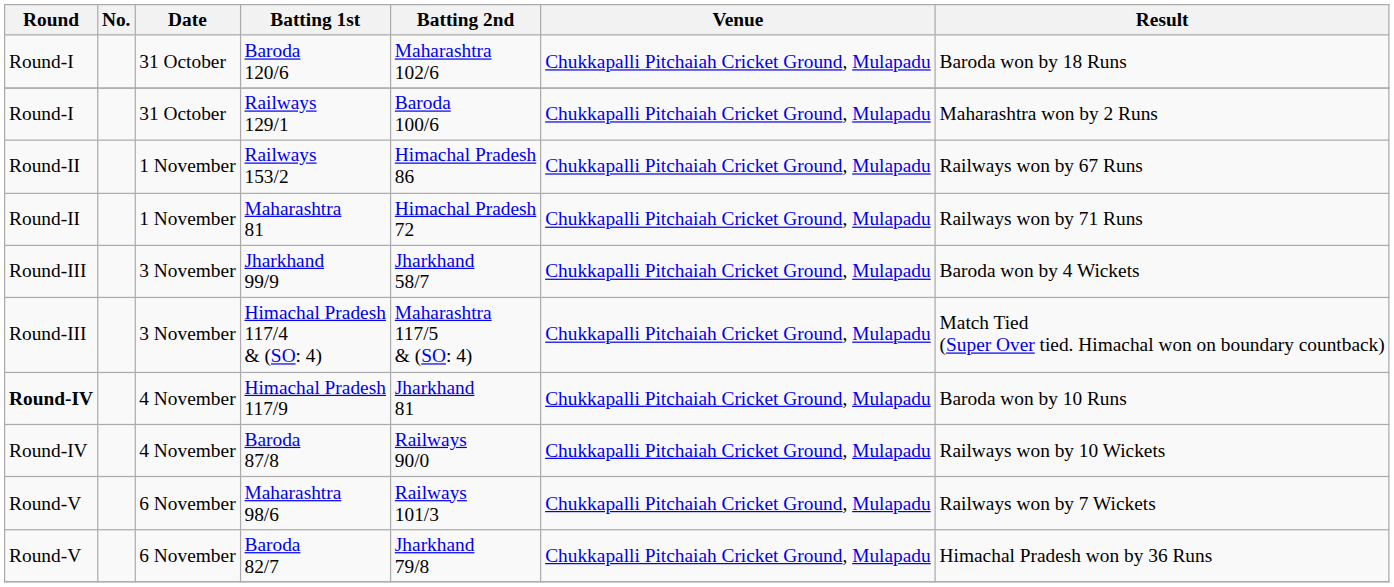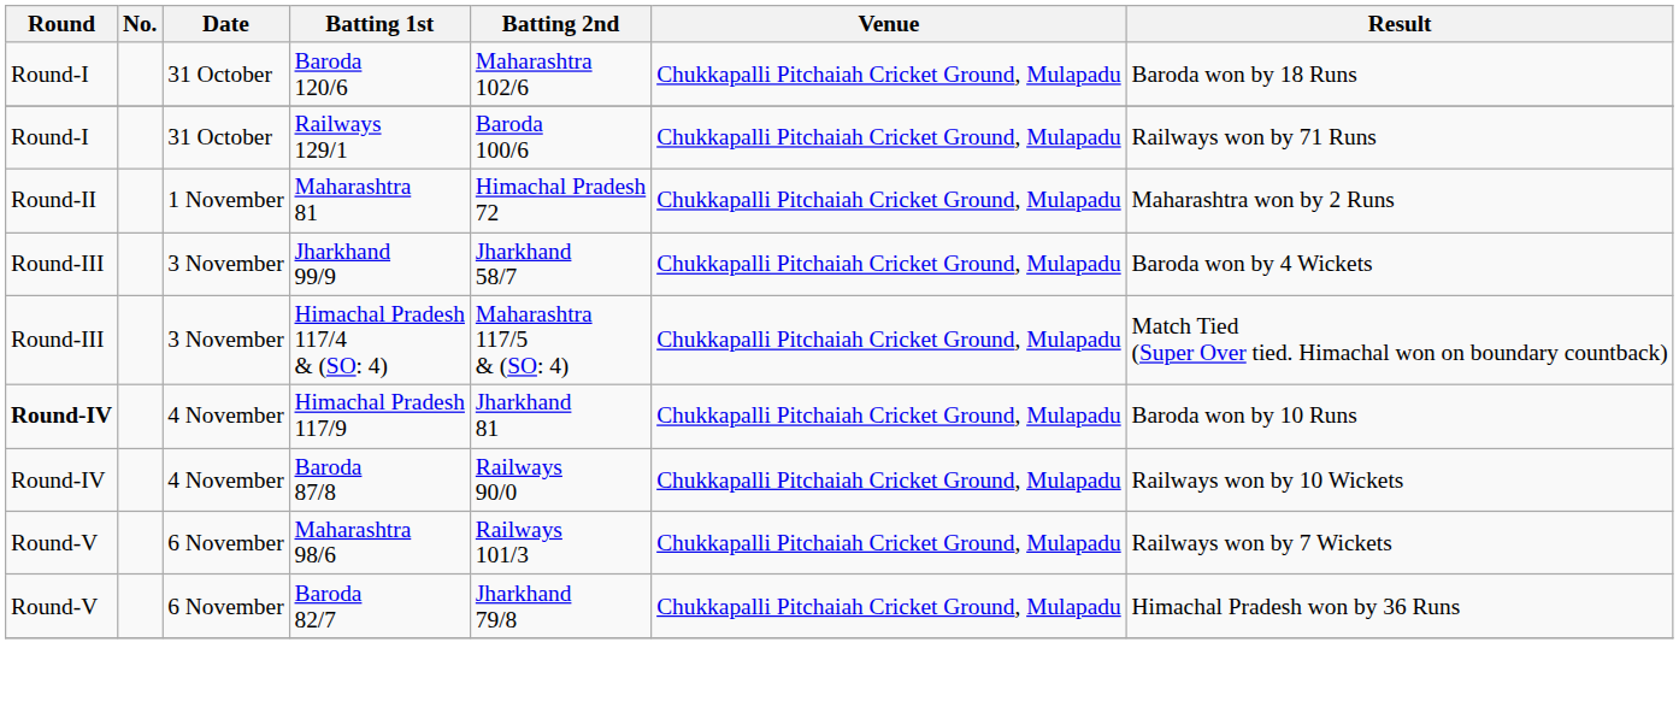 <table class="wikitable collapsible sortable collapsed">
 <tr>
 <th>Round</th>
 <th>No.</th>
 <th>Date</th>
 <th>Batting 1st</th>
 <th>Batting 2nd</th>
 <th>Venue</th>
 <th>Result</th>
 </tr>
 <tr>
 <td>Round-I</td>
 <td></td>
 <td>31 October</td>
 <td><a href='#'>Baroda</a><br>120/6</td>
 <td><a href='#'>Maharashtra</a><br>102/6</td>
 <td><a href='#'>Chukkapalli Pitchaiah Cricket Ground</a>, <a href='#'>Mulapadu</a></td>
 <td>Baroda won by 18 Runs</td>
 </tr>
 <tr>
 </tr>
 <tr>
 <td>Round-I</td>
 <td></td>
 <td>31 October</td>
 <td><a href='#'>Railways</a><br>129/1</td>
 <td><a href='#'>Baroda</a><br>100/6</td>
 <td><a href='#'>Chukkapalli Pitchaiah Cricket Ground</a>, <a href='#'>Mulapadu</a></td>
-<td>Maharashtra won by 2 Runs</td>
-</tr>
-<tr>
-<td>Round-II</td>
-<td></td>
-<td>1 November</td>
-<td><a href='#'>Railways</a><br>153/2</td>
-<td><a href='#'>Himachal Pradesh</a><br>86</td>
-<td><a href='#'>Chukkapalli Pitchaiah Cricket Ground</a>, <a href='#'>Mulapadu</a></td>
-<td>Railways won by 67 Runs</td>
+<td>Railways won by 71 Runs</td>
 </tr>
 <tr>
 <td>Round-II</td>
 <td></td>
 <td>1 November</td>
 <td><a href='#'>Maharashtra</a><br>81</td>
 <td><a href='#'>Himachal Pradesh</a><br>72</td>
 <td><a href='#'>Chukkapalli Pitchaiah Cricket Ground</a>, <a href='#'>Mulapadu</a></td>
-<td>Railways won by 71 Runs</td>
+<td>Maharashtra won by 2 Runs</td>
 </tr>
 <tr>
 <td>Round-III</td>
 <td></td>
 <td>3 November</td>
 <td><a href='#'>Jharkhand</a><br>99/9</td>
 <td><a href='#'>Jharkhand</a><br>58/7</td>
 <td><a href='#'>Chukkapalli Pitchaiah Cricket Ground</a>, <a href='#'>Mulapadu</a></td>
 <td>Baroda won by 4 Wickets</td>
 </tr>
 <tr>
 <td>Round-III</td>
 <td></td>
 <td>3 November</td>
 <td><a href='#'>Himachal Pradesh</a><br>117/4<br>& (<a href='#'>SO</a>: 4)</td>
 <td><a href='#'>Maharashtra</a><br>117/5<br>& (<a href='#'>SO</a>: 4)</td>
 <td><a href='#'>Chukkapalli Pitchaiah Cricket Ground</a>, <a href='#'>Mulapadu</a></td>
 <td>Match Tied<br>(<a href='#'>Super Over</a> tied. Himachal won on boundary countback)</td>
 </tr>
 <tr>
 <td><strong>Round-IV</strong></td>
 <td></td>
 <td>4 November</td>
 <td><a href='#'>Himachal Pradesh</a><br>117/9</td>
 <td><a href='#'>Jharkhand</a><br>81</td>
 <td><a href='#'>Chukkapalli Pitchaiah Cricket Ground</a>, <a href='#'>Mulapadu</a></td>
 <td>Baroda won by 10 Runs</td>
 </tr>
 <tr>
 <td>Round-IV</td>
 <td></td>
 <td>4 November</td>
 <td><a href='#'>Baroda</a><br>87/8</td>
 <td><a href='#'>Railways</a><br>90/0</td>
 <td><a href='#'>Chukkapalli Pitchaiah Cricket Ground</a>, <a href='#'>Mulapadu</a></td>
 <td>Railways won by 10 Wickets</td>
 </tr>
 <tr>
 <td>Round-V</td>
 <td></td>
 <td>6 November</td>
 <td><a href='#'>Maharashtra</a><br>98/6</td>
 <td><a href='#'>Railways</a><br>101/3</td>
 <td><a href='#'>Chukkapalli Pitchaiah Cricket Ground</a>, <a href='#'>Mulapadu</a></td>
 <td>Railways won by 7 Wickets</td>
 </tr>
 <tr>
 <td>Round-V</td>
 <td></td>
 <td>6 November</td>
 <td><a href='#'>Baroda</a><br>82/7</td>
 <td><a href='#'>Jharkhand</a><br>79/8</td>
 <td><a href='#'>Chukkapalli Pitchaiah Cricket Ground</a>, <a href='#'>Mulapadu</a></td>
 <td>Himachal Pradesh won by 36 Runs</td>
 </tr>
 <tr>
 </tr>
 </table>
